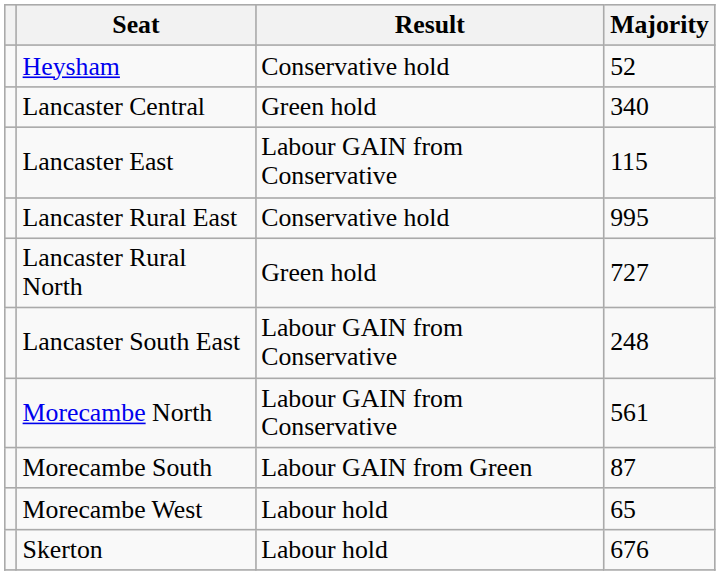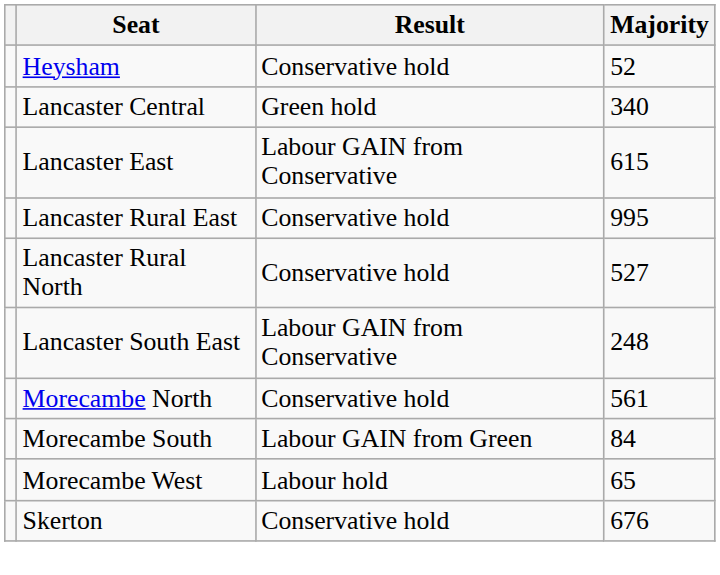 <table class="wikitable" style="right; width:50%">
 <tr>
 <th></th>
 <th>Seat</th>
 <th>Result</th>
 <th>Majority</th>
 </tr>
 <tr>
 <td></td>
 <td><a href='#'>Heysham</a></td>
 <td>Conservative hold</td>
 <td>52</td>
 </tr>
 <tr>
 <td></td>
 <td>Lancaster Central</td>
 <td>Green hold</td>
 <td>340</td>
 </tr>
 <tr>
 <td></td>
 <td>Lancaster East</td>
 <td>Labour GAIN from Conservative</td>
-<td>115</td>
+<td>615</td>
 </tr>
 <tr>
 <td></td>
 <td>Lancaster Rural East</td>
 <td>Conservative hold</td>
 <td>995</td>
 </tr>
 <tr>
 <td></td>
 <td>Lancaster Rural North</td>
-<td>Green hold</td>
-<td>727</td>
+<td>Conservative hold</td>
+<td>527</td>
 </tr>
 <tr>
 <td></td>
 <td>Lancaster South East</td>
 <td>Labour GAIN from Conservative</td>
 <td>248</td>
 </tr>
 <tr>
 <td></td>
 <td><a href='#'>Morecambe</a> North</td>
-<td>Labour GAIN from Conservative</td>
+<td>Conservative hold</td>
 <td>561</td>
 </tr>
 <tr>
 <td></td>
 <td>Morecambe South</td>
 <td>Labour GAIN from Green</td>
-<td>87</td>
+<td>84</td>
 </tr>
 <tr>
 <td></td>
 <td>Morecambe West</td>
 <td>Labour hold</td>
 <td>65</td>
 </tr>
 <tr>
 <td></td>
 <td>Skerton</td>
-<td>Labour hold</td>
+<td>Conservative hold</td>
 <td>676</td>
 </tr>
 </table>
